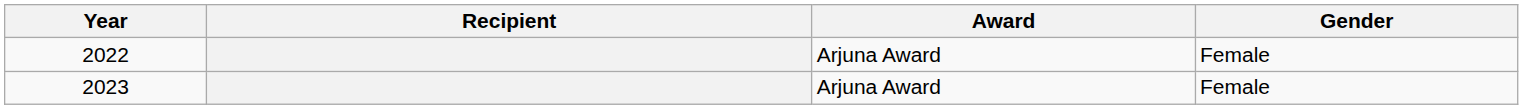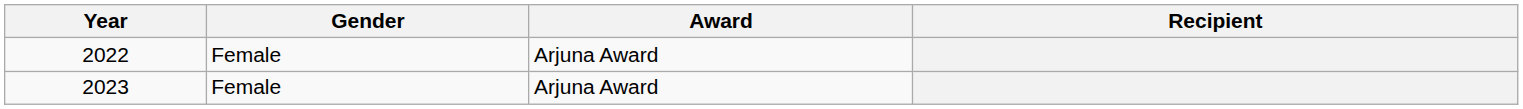 <table class="wikitable plainrowheaders sortable" style="width:73%">
 <tr>
 <th scope="col" style="width:10%">Year</th>
+<th scope="col" style="width:16%">Gender</th>
+<th scope="col" style="width:19%">Award</th>
 <th scope="col" style="width:30%">Recipient</th>
-<th scope="col" style="width:19%">Award</th>
-<th scope="col" style="width:16%">Gender</th>
 </tr>
 <tr>
 <td style="text-align:center;">2022</td>
+<td>Female</td>
+<td>Arjuna Award</td>
 <th scope="row"></th>
-<td>Arjuna Award</td>
-<td>Female</td>
 </tr>
 <tr>
 <td style="text-align:center;">2023</td>
+<td>Female</td>
+<td>Arjuna Award</td>
 <th scope="row"></th>
-<td>Arjuna Award</td>
-<td>Female</td>
 </tr>
 </table>
